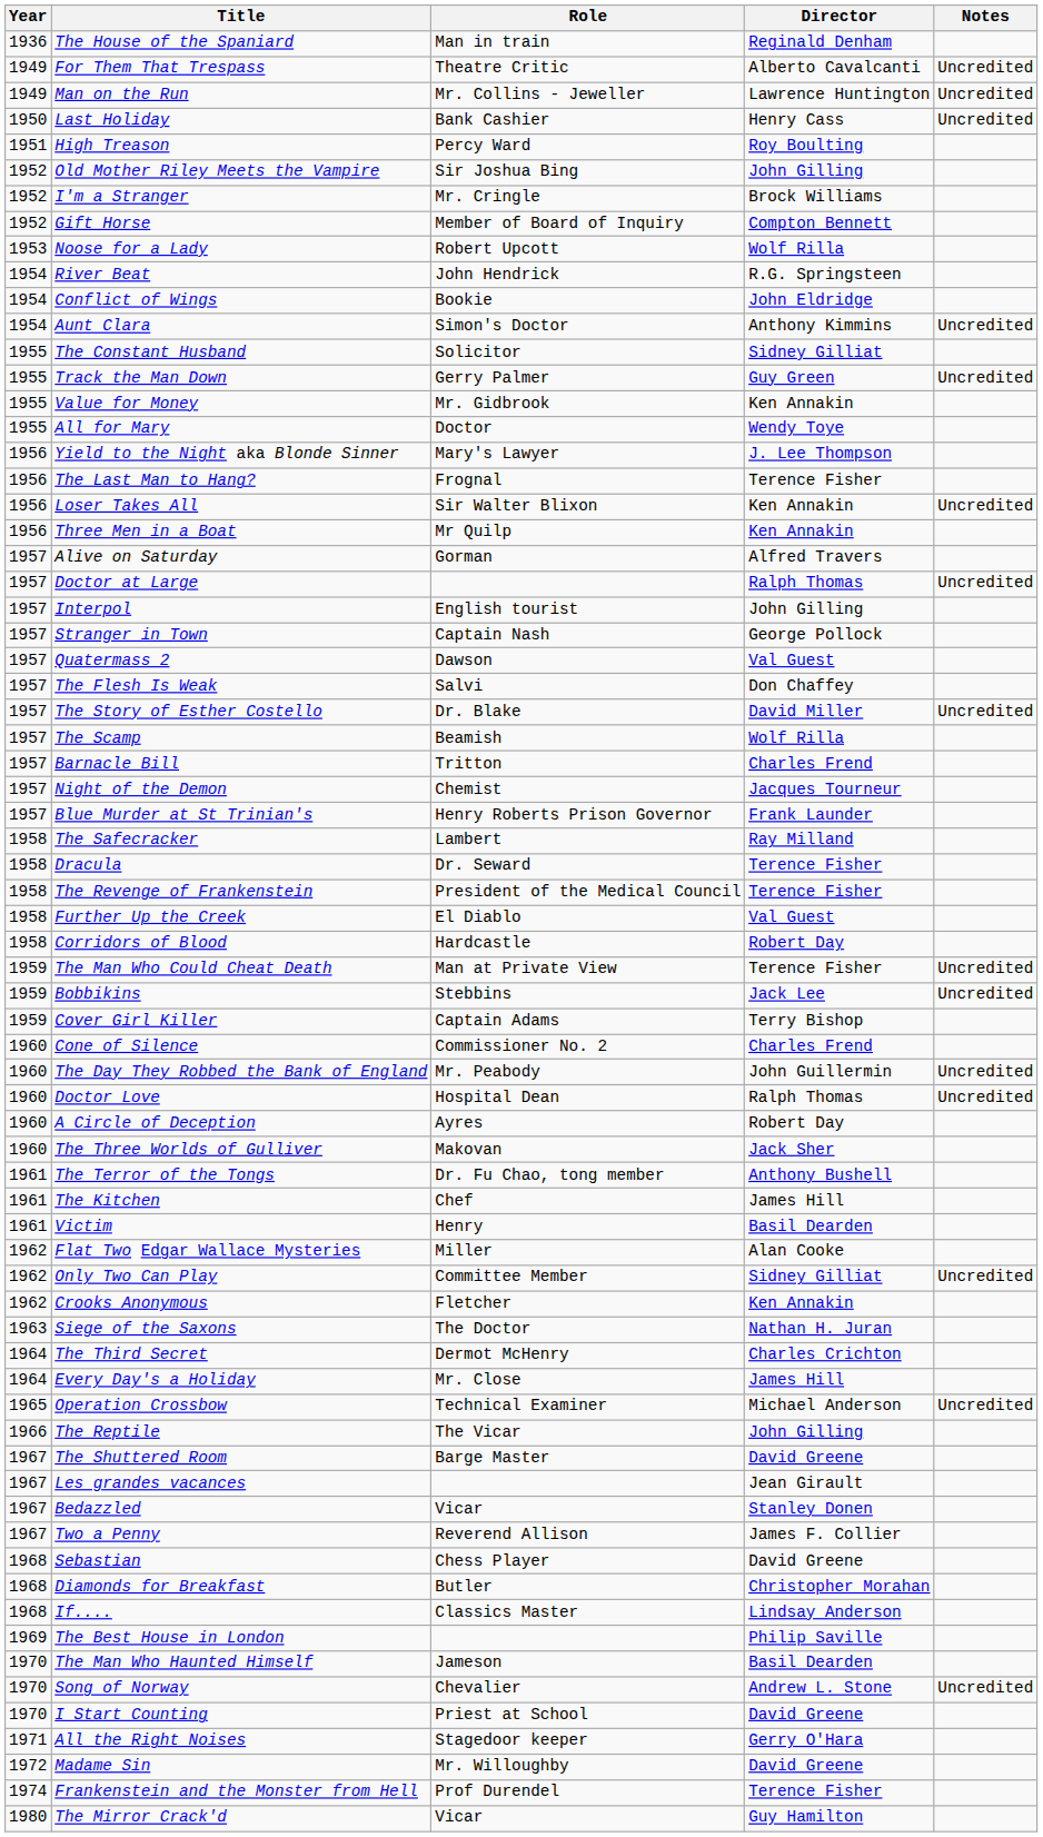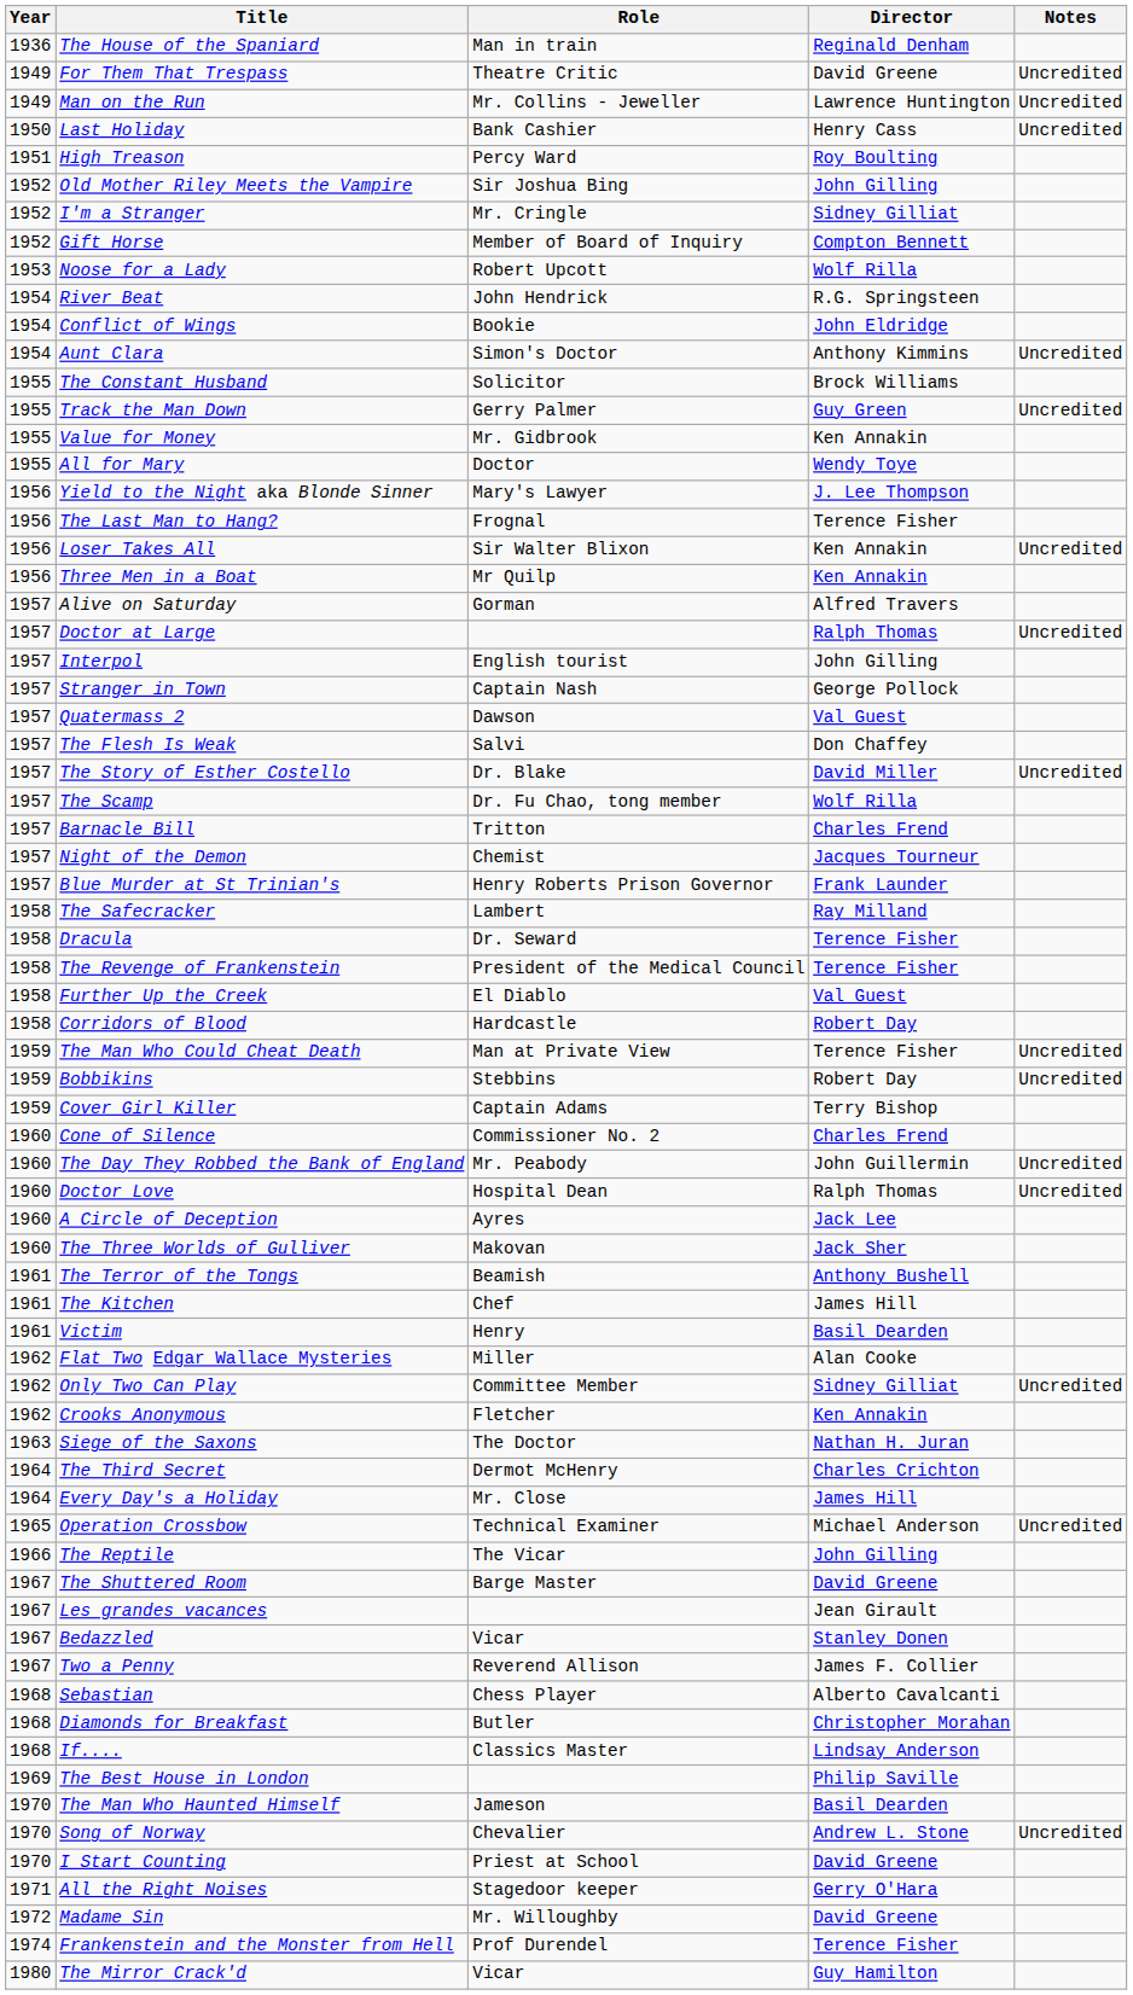 <table class="wikitable" style="font-size: 95%;">
 <tr>
 <th>Year</th>
 <th>Title</th>
 <th>Role</th>
 <th>Director</th>
 <th>Notes</th>
 </tr>
 <tr>
 <td>1936</td>
 <td><em><a href='#'>The House of the Spaniard</a></em></td>
 <td>Man in train</td>
 <td><a href='#'>Reginald Denham</a></td>
 <td></td>
 </tr>
 <tr>
 <td>1949</td>
 <td><em><a href='#'>For Them That Trespass</a></em></td>
 <td>Theatre Critic</td>
-<td>Alberto Cavalcanti</td>
+<td>David Greene</td>
 <td>Uncredited</td>
 </tr>
 <tr>
 <td>1949</td>
 <td><em><a href='#'>Man on the Run</a></em></td>
 <td>Mr. Collins - Jeweller</td>
 <td>Lawrence Huntington</td>
 <td>Uncredited</td>
 </tr>
 <tr>
 <td>1950</td>
 <td><em><a href='#'>Last Holiday</a></em></td>
 <td>Bank Cashier</td>
 <td>Henry Cass</td>
 <td>Uncredited</td>
 </tr>
 <tr>
 <td>1951</td>
 <td><em><a href='#'>High Treason</a></em></td>
 <td>Percy Ward</td>
 <td><a href='#'>Roy Boulting</a></td>
 <td></td>
 </tr>
 <tr>
 <td>1952</td>
 <td><em><a href='#'>Old Mother Riley Meets the Vampire</a></em></td>
 <td>Sir Joshua Bing</td>
 <td><a href='#'>John Gilling</a></td>
 <td></td>
 </tr>
 <tr>
 <td>1952</td>
 <td><em><a href='#'>I'm a Stranger</a></em></td>
 <td>Mr. Cringle</td>
-<td>Brock Williams</td>
+<td><a href='#'>Sidney Gilliat</a></td>
 <td></td>
 </tr>
 <tr>
 <td>1952</td>
 <td><em><a href='#'>Gift Horse</a></em></td>
 <td>Member of Board of Inquiry</td>
 <td><a href='#'>Compton Bennett</a></td>
 <td></td>
 </tr>
 <tr>
 <td>1953</td>
 <td><em><a href='#'>Noose for a Lady</a></em></td>
 <td>Robert Upcott</td>
 <td><a href='#'>Wolf Rilla</a></td>
 <td></td>
 </tr>
 <tr>
 <td>1954</td>
 <td><em><a href='#'>River Beat</a></em></td>
 <td>John Hendrick</td>
 <td>R.G. Springsteen</td>
 <td></td>
 </tr>
 <tr>
 <td>1954</td>
 <td><em><a href='#'>Conflict of Wings</a></em></td>
 <td>Bookie</td>
 <td><a href='#'>John Eldridge</a></td>
 <td></td>
 </tr>
 <tr>
 <td>1954</td>
 <td><em><a href='#'>Aunt Clara</a></em></td>
 <td>Simon's Doctor</td>
 <td>Anthony Kimmins</td>
 <td>Uncredited</td>
 </tr>
 <tr>
 <td>1955</td>
 <td><em><a href='#'>The Constant Husband</a></em></td>
 <td>Solicitor</td>
-<td><a href='#'>Sidney Gilliat</a></td>
+<td>Brock Williams</td>
 <td></td>
 </tr>
 <tr>
 <td>1955</td>
 <td><em><a href='#'>Track the Man Down</a></em></td>
 <td>Gerry Palmer</td>
 <td><a href='#'>Guy Green</a></td>
 <td>Uncredited</td>
 </tr>
 <tr>
 <td>1955</td>
 <td><em><a href='#'>Value for Money</a></em></td>
 <td>Mr. Gidbrook</td>
 <td>Ken Annakin</td>
 <td></td>
 </tr>
 <tr>
 <td>1955</td>
 <td><em><a href='#'>All for Mary</a></em></td>
 <td>Doctor</td>
 <td><a href='#'>Wendy Toye</a></td>
 <td></td>
 </tr>
 <tr>
 <td>1956</td>
 <td><em><a href='#'>Yield to the Night</a></em> aka <em>Blonde Sinner</em></td>
 <td>Mary's Lawyer</td>
 <td><a href='#'>J. Lee Thompson</a></td>
 <td></td>
 </tr>
 <tr>
 <td>1956</td>
 <td><em><a href='#'>The Last Man to Hang?</a></em></td>
 <td>Frognal</td>
 <td>Terence Fisher</td>
 <td></td>
 </tr>
 <tr>
 <td>1956</td>
 <td><em><a href='#'>Loser Takes All</a></em></td>
 <td>Sir Walter Blixon</td>
 <td>Ken Annakin</td>
 <td>Uncredited</td>
 </tr>
 <tr>
 <td>1956</td>
 <td><em><a href='#'>Three Men in a Boat</a></em></td>
 <td>Mr Quilp</td>
 <td><a href='#'>Ken Annakin</a></td>
 <td></td>
 </tr>
 <tr>
 <td>1957</td>
 <td><em>Alive on Saturday</em></td>
 <td>Gorman</td>
 <td>Alfred Travers</td>
 <td></td>
 </tr>
 <tr>
 <td>1957</td>
 <td><em><a href='#'>Doctor at Large</a></em></td>
 <td></td>
 <td><a href='#'>Ralph Thomas</a></td>
 <td>Uncredited</td>
 </tr>
 <tr>
 <td>1957</td>
 <td><em><a href='#'>Interpol</a></em></td>
 <td>English tourist</td>
 <td>John Gilling</td>
 <td></td>
 </tr>
 <tr>
 <td>1957</td>
 <td><em><a href='#'>Stranger in Town</a></em></td>
 <td>Captain Nash</td>
 <td>George Pollock</td>
 <td></td>
 </tr>
 <tr>
 <td>1957</td>
 <td><em><a href='#'>Quatermass 2</a></em></td>
 <td>Dawson</td>
 <td><a href='#'>Val Guest</a></td>
 <td></td>
 </tr>
 <tr>
 <td>1957</td>
 <td><em><a href='#'>The Flesh Is Weak</a></em></td>
 <td>Salvi</td>
 <td>Don Chaffey</td>
 <td></td>
 </tr>
 <tr>
 <td>1957</td>
 <td><em><a href='#'>The Story of Esther Costello</a></em></td>
 <td>Dr. Blake</td>
 <td><a href='#'>David Miller</a></td>
 <td>Uncredited</td>
 </tr>
 <tr>
 <td>1957</td>
 <td><em><a href='#'>The Scamp</a></em></td>
-<td>Beamish</td>
+<td>Dr. Fu Chao, tong member</td>
 <td><a href='#'>Wolf Rilla</a></td>
 <td></td>
 </tr>
 <tr>
 <td>1957</td>
 <td><em><a href='#'>Barnacle Bill</a></em></td>
 <td>Tritton</td>
 <td><a href='#'>Charles Frend</a></td>
 <td></td>
 </tr>
 <tr>
 <td>1957</td>
 <td><em><a href='#'>Night of the Demon</a></em></td>
 <td>Chemist</td>
 <td><a href='#'>Jacques Tourneur</a></td>
 <td></td>
 </tr>
 <tr>
 <td>1957</td>
 <td><em><a href='#'>Blue Murder at St Trinian's</a></em></td>
 <td>Henry Roberts Prison Governor</td>
 <td><a href='#'>Frank Launder</a></td>
 <td></td>
 </tr>
 <tr>
 <td>1958</td>
 <td><em><a href='#'>The Safecracker</a></em></td>
 <td>Lambert</td>
 <td><a href='#'>Ray Milland</a></td>
 <td></td>
 </tr>
 <tr>
 <td>1958</td>
 <td><em><a href='#'>Dracula</a></em></td>
 <td>Dr. Seward</td>
 <td><a href='#'>Terence Fisher</a></td>
 <td></td>
 </tr>
 <tr>
 <td>1958</td>
 <td><em><a href='#'>The Revenge of Frankenstein</a></em></td>
 <td>President of the Medical Council</td>
 <td><a href='#'>Terence Fisher</a></td>
 <td></td>
 </tr>
 <tr>
 <td>1958</td>
 <td><em><a href='#'>Further Up the Creek</a></em></td>
 <td>El Diablo</td>
 <td><a href='#'>Val Guest</a></td>
 <td></td>
 </tr>
 <tr>
 <td>1958</td>
 <td><em><a href='#'>Corridors of Blood</a></em></td>
 <td>Hardcastle</td>
 <td><a href='#'>Robert Day</a></td>
 <td></td>
 </tr>
 <tr>
 <td>1959</td>
 <td><em><a href='#'>The Man Who Could Cheat Death</a></em></td>
 <td>Man at Private View</td>
 <td>Terence Fisher</td>
 <td>Uncredited</td>
 </tr>
 <tr>
 <td>1959</td>
 <td><em><a href='#'>Bobbikins</a></em></td>
 <td>Stebbins</td>
-<td><a href='#'>Jack Lee</a></td>
+<td>Robert Day</td>
 <td>Uncredited</td>
 </tr>
 <tr>
 <td>1959</td>
 <td><em><a href='#'>Cover Girl Killer</a></em></td>
 <td>Captain Adams</td>
 <td>Terry Bishop</td>
 <td></td>
 </tr>
 <tr>
 <td>1960</td>
 <td><em><a href='#'>Cone of Silence</a></em></td>
 <td>Commissioner No. 2</td>
 <td><a href='#'>Charles Frend</a></td>
 <td></td>
 </tr>
 <tr>
 <td>1960</td>
 <td><em><a href='#'>The Day They Robbed the Bank of England</a></em></td>
 <td>Mr. Peabody</td>
 <td>John Guillermin</td>
 <td>Uncredited</td>
 </tr>
 <tr>
 <td>1960</td>
 <td><em><a href='#'>Doctor Love</a></em></td>
 <td>Hospital Dean</td>
 <td>Ralph Thomas</td>
 <td>Uncredited</td>
 </tr>
 <tr>
 <td>1960</td>
 <td><em><a href='#'>A Circle of Deception</a></em></td>
 <td>Ayres</td>
-<td>Robert Day</td>
+<td><a href='#'>Jack Lee</a></td>
 <td></td>
 </tr>
 <tr>
 <td>1960</td>
 <td><em><a href='#'>The Three Worlds of Gulliver</a></em></td>
 <td>Makovan</td>
 <td><a href='#'>Jack Sher</a></td>
 <td></td>
 </tr>
 <tr>
 <td>1961</td>
 <td><em><a href='#'>The Terror of the Tongs</a></em></td>
-<td>Dr. Fu Chao, tong member</td>
+<td>Beamish</td>
 <td><a href='#'>Anthony Bushell</a></td>
 <td></td>
 </tr>
 <tr>
 <td>1961</td>
 <td><em><a href='#'>The Kitchen</a></em></td>
 <td>Chef</td>
 <td>James Hill</td>
 <td></td>
 </tr>
 <tr>
 <td>1961</td>
 <td><em><a href='#'>Victim</a></em></td>
 <td>Henry</td>
 <td><a href='#'>Basil Dearden</a></td>
 <td></td>
 </tr>
 <tr>
 <td>1962</td>
 <td><em><a href='#'>Flat Two</a></em> <a href='#'>Edgar Wallace Mysteries</a></td>
 <td>Miller</td>
 <td>Alan Cooke</td>
 <td></td>
 </tr>
 <tr>
 <td>1962</td>
 <td><em><a href='#'>Only Two Can Play</a></em></td>
 <td>Committee Member</td>
 <td><a href='#'>Sidney Gilliat</a></td>
 <td>Uncredited</td>
 </tr>
 <tr>
 <td>1962</td>
 <td><em><a href='#'>Crooks Anonymous</a></em></td>
 <td>Fletcher</td>
 <td><a href='#'>Ken Annakin</a></td>
 <td></td>
 </tr>
 <tr>
 <td>1963</td>
 <td><em><a href='#'>Siege of the Saxons</a></em></td>
 <td>The Doctor</td>
 <td><a href='#'>Nathan H. Juran</a></td>
 <td></td>
 </tr>
 <tr>
 <td>1964</td>
 <td><em><a href='#'>The Third Secret</a></em></td>
 <td>Dermot McHenry</td>
 <td><a href='#'>Charles Crichton</a></td>
 <td></td>
 </tr>
 <tr>
 <td>1964</td>
 <td><em><a href='#'>Every Day's a Holiday</a></em></td>
 <td>Mr. Close</td>
 <td><a href='#'>James Hill</a></td>
 <td></td>
 </tr>
 <tr>
 <td>1965</td>
 <td><em><a href='#'>Operation Crossbow</a></em></td>
 <td>Technical Examiner</td>
 <td>Michael Anderson</td>
 <td>Uncredited</td>
 </tr>
 <tr>
 <td>1966</td>
 <td><em><a href='#'>The Reptile</a></em></td>
 <td>The Vicar</td>
 <td><a href='#'>John Gilling</a></td>
 <td></td>
 </tr>
 <tr>
 <td>1967</td>
 <td><em><a href='#'>The Shuttered Room</a></em></td>
 <td>Barge Master</td>
 <td><a href='#'>David Greene</a></td>
 <td></td>
 </tr>
 <tr>
 <td>1967</td>
 <td><em><a href='#'>Les grandes vacances</a></em></td>
 <td></td>
 <td>Jean Girault</td>
 <td></td>
 </tr>
 <tr>
 <td>1967</td>
 <td><em><a href='#'>Bedazzled</a></em></td>
 <td>Vicar</td>
 <td><a href='#'>Stanley Donen</a></td>
 <td></td>
 </tr>
 <tr>
 <td>1967</td>
 <td><em><a href='#'>Two a Penny</a></em></td>
 <td>Reverend Allison</td>
 <td>James F. Collier</td>
 <td></td>
 </tr>
 <tr>
 <td>1968</td>
 <td><em><a href='#'>Sebastian</a></em></td>
 <td>Chess Player</td>
-<td>David Greene</td>
+<td>Alberto Cavalcanti</td>
 <td></td>
 </tr>
 <tr>
 <td>1968</td>
 <td><em><a href='#'>Diamonds for Breakfast</a></em></td>
 <td>Butler</td>
 <td><a href='#'>Christopher Morahan</a></td>
 <td></td>
 </tr>
 <tr>
 <td>1968</td>
 <td><em><a href='#'>If....</a></em></td>
 <td>Classics Master</td>
 <td><a href='#'>Lindsay Anderson</a></td>
 <td></td>
 </tr>
 <tr>
 <td>1969</td>
 <td><em><a href='#'>The Best House in London</a></em></td>
 <td></td>
 <td><a href='#'>Philip Saville</a></td>
 <td></td>
 </tr>
 <tr>
 <td>1970</td>
 <td><em><a href='#'>The Man Who Haunted Himself</a></em></td>
 <td>Jameson</td>
 <td><a href='#'>Basil Dearden</a></td>
 <td></td>
 </tr>
 <tr>
 <td>1970</td>
 <td><em><a href='#'>Song of Norway</a></em></td>
 <td>Chevalier</td>
 <td><a href='#'>Andrew L. Stone</a></td>
 <td>Uncredited</td>
 </tr>
 <tr>
 <td>1970</td>
 <td><em><a href='#'>I Start Counting</a></em></td>
 <td>Priest at School</td>
 <td><a href='#'>David Greene</a></td>
 <td></td>
 </tr>
 <tr>
 <td>1971</td>
 <td><em><a href='#'>All the Right Noises</a></em></td>
 <td>Stagedoor keeper</td>
 <td><a href='#'>Gerry O'Hara</a></td>
 <td></td>
 </tr>
 <tr>
 <td>1972</td>
 <td><em><a href='#'>Madame Sin</a></em></td>
 <td>Mr. Willoughby</td>
 <td><a href='#'>David Greene</a></td>
 <td></td>
 </tr>
 <tr>
 <td>1974</td>
 <td><em><a href='#'>Frankenstein and the Monster from Hell</a></em></td>
 <td>Prof Durendel</td>
 <td><a href='#'>Terence Fisher</a></td>
 <td></td>
 </tr>
 <tr>
 <td>1980</td>
 <td><em><a href='#'>The Mirror Crack'd</a></em></td>
 <td>Vicar</td>
 <td><a href='#'>Guy Hamilton</a></td>
 <td></td>
 </tr>
 </table>
